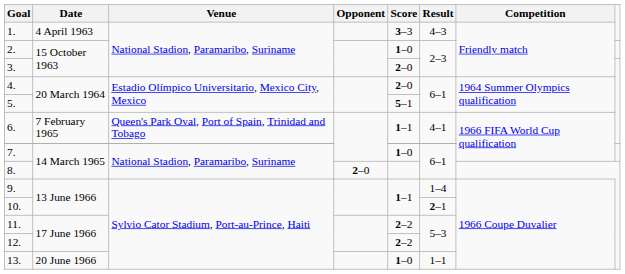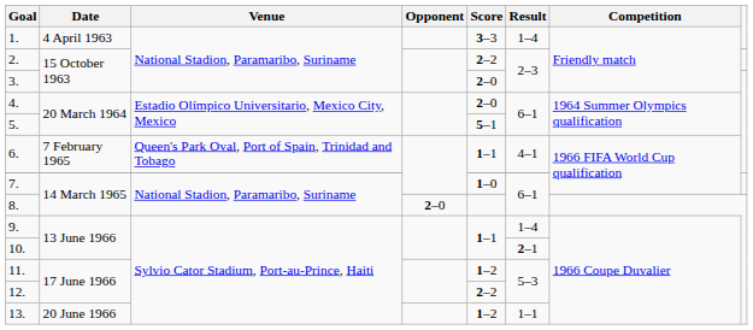 <table class="wikitable collapsible">
 <tr>
 <th>Goal</th>
 <th>Date</th>
 <th>Venue</th>
 <th>Opponent</th>
 <th>Score</th>
 <th>Result</th>
 <th>Competition</th>
 </tr>
 <tr>
 <td>1.</td>
 <td>4 April 1963</td>
 <td rowspan=3><a href='#'>National Stadion</a>, <a href='#'>Paramaribo</a>, <a href='#'>Suriname</a></td>
 <td></td>
 <td style="text-align:center;"><strong>3</strong>–3</td>
-<td style="text-align:center;">4–3</td>
+<td style="text-align:center;">1–4</td>
 <td rowspan=3><a href='#'>Friendly match</a></td>
 </tr>
 <tr>
 <td>2.</td>
 <td rowspan=2>15 October 1963</td>
 <td rowspan=2></td>
-<td style="text-align:center;"><strong>1</strong>–0</td>
+<td style="text-align:center;"><strong>2</strong>–2</td>
 <td rowspan=2 style="text-align:center;">2–3</td>
 <td></td>
 </tr>
 <tr>
 <td>3.</td>
 <td style="text-align:center;"><strong>2</strong>–0</td>
 </tr>
 <tr>
 <td>4.</td>
 <td rowspan=2>20 March 1964</td>
 <td rowspan=2><a href='#'>Estadio Olímpico Universitario</a>, <a href='#'>Mexico City</a>, <a href='#'>Mexico</a></td>
 <td rowspan=2></td>
 <td style="text-align:center;"><strong>2</strong>–0</td>
 <td rowspan=2 style="text-align:center;">6–1</td>
 <td rowspan=2><a href='#'>1964 Summer Olympics qualification</a></td>
 </tr>
 <tr>
 <td>5.</td>
 <td style="text-align:center;"><strong>5</strong>–1</td>
 </tr>
 <tr>
 <td>6.</td>
 <td>7 February 1965</td>
 <td><a href='#'>Queen's Park Oval</a>, <a href='#'>Port of Spain</a>, <a href='#'>Trinidad and Tobago</a></td>
 <td rowspan=3></td>
 <td style="text-align:center;"><strong>1</strong>–1</td>
 <td style="text-align:center;">4–1</td>
 <td rowspan=3><a href='#'>1966 FIFA World Cup qualification</a></td>
 </tr>
 <tr>
 </tr>
 <tr>
 <td>7.</td>
 <td rowspan=2>14 March 1965</td>
 <td rowspan=2><a href='#'>National Stadion</a>, <a href='#'>Paramaribo</a>, <a href='#'>Suriname</a></td>
 <td style="text-align:center;"><strong>1</strong>–0</td>
 <td rowspan=2 style="text-align:center;">6–1</td>
 <td></td>
 </tr>
 <tr>
 <td>8.</td>
 <td style="text-align:center;"><strong>2</strong>–0</td>
 </tr>
 <tr>
 <td>9.</td>
 <td rowspan=2>13 June 1966</td>
 <td rowspan=5><a href='#'>Sylvio Cator Stadium</a>, <a href='#'>Port-au-Prince</a>, <a href='#'>Haiti</a></td>
 <td rowspan=2></td>
 <td rowspan=2 style="text-align:center;"><strong>1</strong>–1</td>
 <td style="text-align:center;">1–4</td>
 <td rowspan=55><a href='#'>1966 Coupe Duvalier</a></td>
 </tr>
 <tr>
 <td>10.</td>
 <td style="text-align:center;"><strong>2</strong>–1</td>
 </tr>
 <tr>
 <td>11.</td>
 <td rowspan=2>17 June 1966</td>
 <td rowspan=2></td>
-<td style="text-align:center;"><strong>2</strong>–2</td>
+<td style="text-align:center;"><strong>1</strong>–2</td>
 <td rowspan=2 style="text-align:center;">5–3</td>
 </tr>
 <tr>
 <td>12.</td>
 <td style="text-align:center;"><strong>2</strong>–2</td>
 </tr>
 <tr>
 <td>13.</td>
 <td>20 June 1966</td>
 <td></td>
-<td style="text-align:center;"><strong>1</strong>–0</td>
+<td style="text-align:center;"><strong>1</strong>–2</td>
 <td style="text-align:center;">1–1</td>
 </tr>
 </table>
